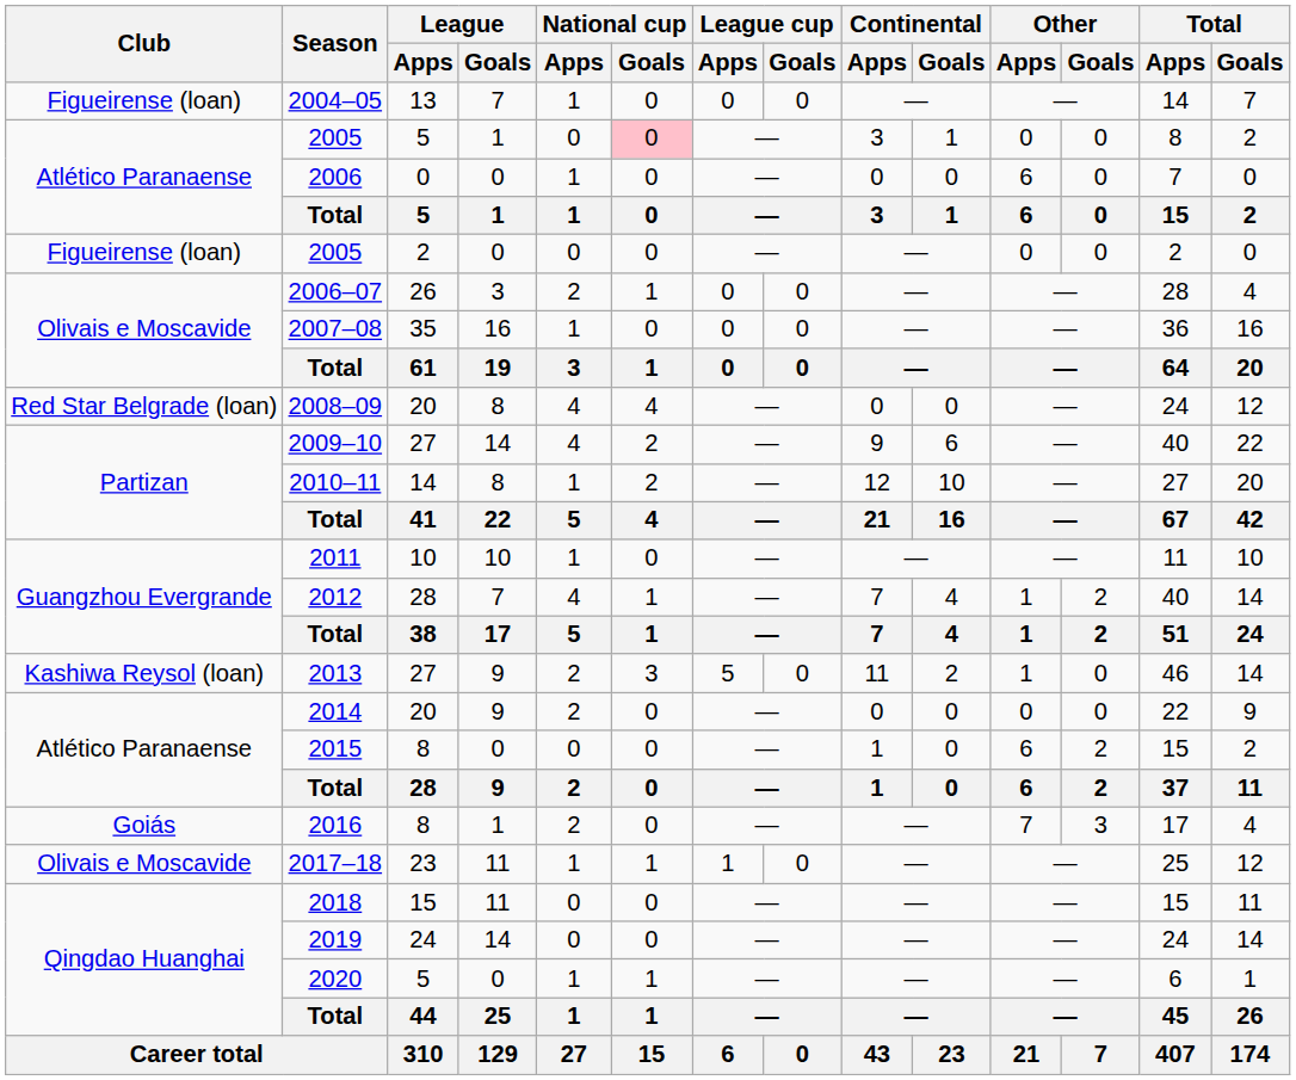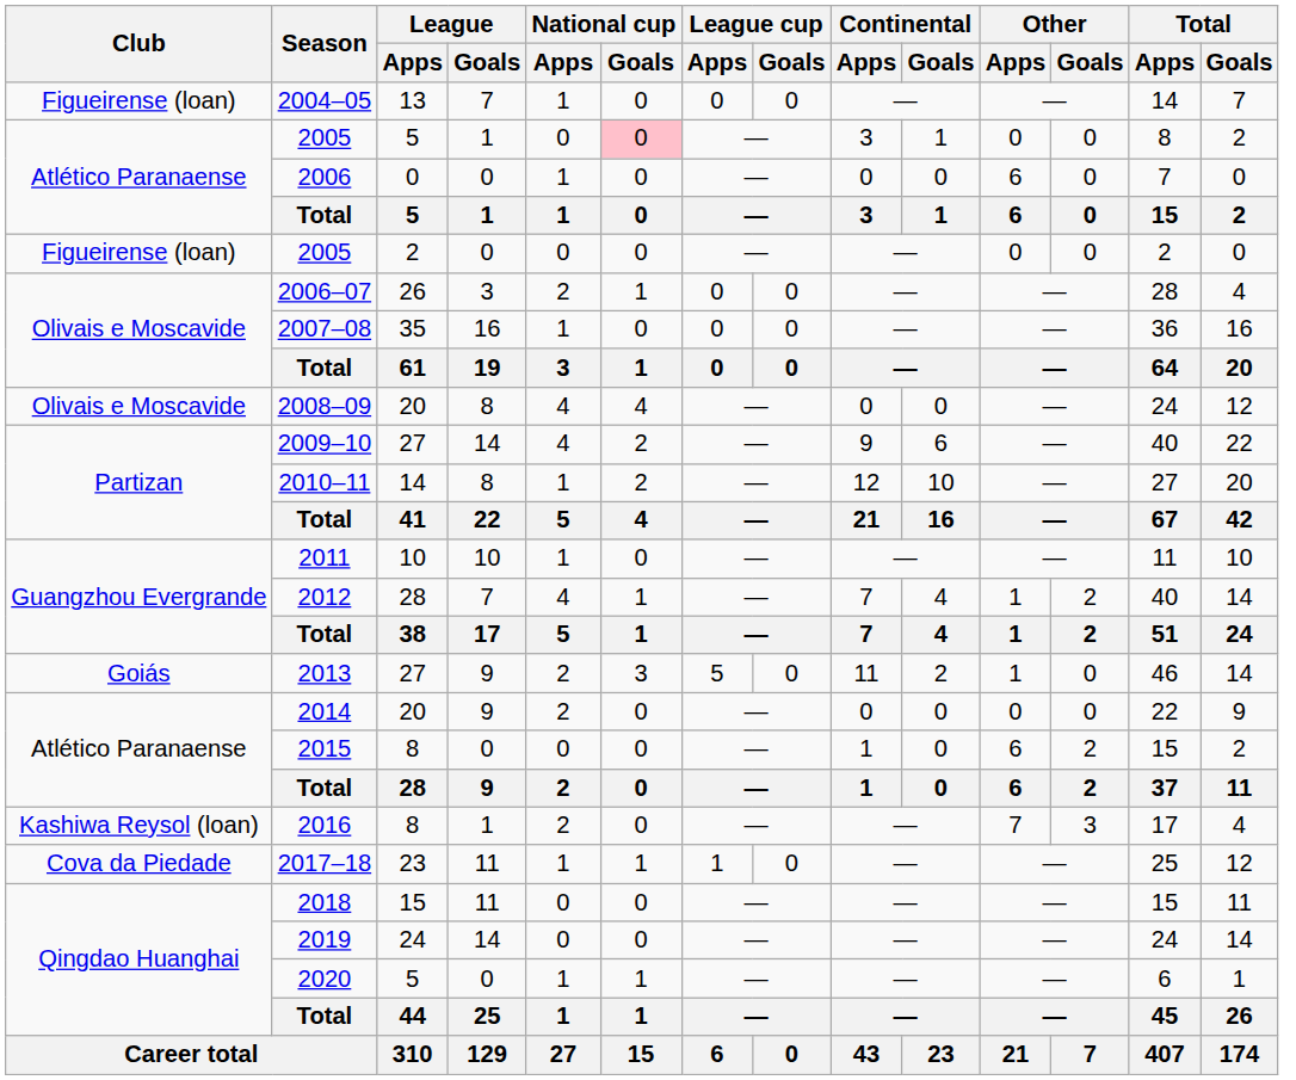 <table class="wikitable" style="text-align:center">
 <tr>
 <th rowspan="2">Club</th>
 <th rowspan="2">Season</th>
 <th colspan="2">League</th>
 <th colspan="2">National cup</th>
 <th colspan="2">League cup</th>
 <th colspan="2">Continental</th>
 <th colspan="2">Other</th>
 <th colspan="2">Total</th>
 </tr>
 <tr>
 <th>Apps</th>
 <th>Goals</th>
 <th>Apps</th>
 <th>Goals</th>
 <th>Apps</th>
 <th>Goals</th>
 <th>Apps</th>
 <th>Goals</th>
 <th>Apps</th>
 <th>Goals</th>
 <th>Apps</th>
 <th>Goals</th>
 </tr>
 <tr>
 <td><a href='#'>Figueirense</a> (loan)</td>
 <td><a href='#'>2004–05</a></td>
 <td>13</td>
 <td>7</td>
 <td>1</td>
 <td>0</td>
 <td>0</td>
 <td>0</td>
 <td colspan="2">—</td>
 <td colspan="2">—</td>
 <td>14</td>
 <td>7</td>
 </tr>
 <tr>
 <td rowspan="3"><a href='#'>Atlético Paranaense</a></td>
 <td><a href='#'>2005</a></td>
 <td>5</td>
 <td>1</td>
 <td>0</td>
 <td style="background: pink;">0</td>
 <td colspan="2">—</td>
 <td>3</td>
 <td>1</td>
 <td>0</td>
 <td>0</td>
 <td>8</td>
 <td>2</td>
 </tr>
 <tr>
 <td><a href='#'>2006</a></td>
 <td>0</td>
 <td>0</td>
 <td>1</td>
 <td>0</td>
 <td colspan="2">—</td>
 <td>0</td>
 <td>0</td>
 <td>6</td>
 <td>0</td>
 <td>7</td>
 <td>0</td>
 </tr>
 <tr>
 <th>Total</th>
 <th>5</th>
 <th>1</th>
 <th>1</th>
 <th>0</th>
 <th colspan="2">—</th>
 <th>3</th>
 <th>1</th>
 <th>6</th>
 <th>0</th>
 <th>15</th>
 <th>2</th>
 </tr>
 <tr>
 <td><a href='#'>Figueirense</a> (loan)</td>
 <td><a href='#'>2005</a></td>
 <td>2</td>
 <td>0</td>
 <td>0</td>
 <td>0</td>
 <td colspan="2">—</td>
 <td colspan="2">—</td>
 <td>0</td>
 <td>0</td>
 <td>2</td>
 <td>0</td>
 </tr>
 <tr>
 <td rowspan="3"><a href='#'>Olivais e Moscavide</a></td>
 <td><a href='#'>2006–07</a></td>
 <td>26</td>
 <td>3</td>
 <td>2</td>
 <td>1</td>
 <td>0</td>
 <td>0</td>
 <td colspan="2">—</td>
 <td colspan="2">—</td>
 <td>28</td>
 <td>4</td>
 </tr>
 <tr>
 <td><a href='#'>2007–08</a></td>
 <td>35</td>
 <td>16</td>
 <td>1</td>
 <td>0</td>
 <td>0</td>
 <td>0</td>
 <td colspan="2">—</td>
 <td colspan="2">—</td>
 <td>36</td>
 <td>16</td>
 </tr>
 <tr>
 <th>Total</th>
 <th>61</th>
 <th>19</th>
 <th>3</th>
 <th>1</th>
 <th>0</th>
 <th>0</th>
 <th colspan="2">—</th>
 <th colspan="2">—</th>
 <th>64</th>
 <th>20</th>
 </tr>
 <tr>
-<td><a href='#'>Red Star Belgrade</a> (loan)</td>
+<td><a href='#'>Olivais e Moscavide</a></td>
 <td><a href='#'>2008–09</a></td>
 <td>20</td>
 <td>8</td>
 <td>4</td>
 <td>4</td>
 <td colspan="2">—</td>
 <td>0</td>
 <td>0</td>
 <td colspan="2">—</td>
 <td>24</td>
 <td>12</td>
 </tr>
 <tr>
 <td rowspan="3"><a href='#'>Partizan</a></td>
 <td><a href='#'>2009–10</a></td>
 <td>27</td>
 <td>14</td>
 <td>4</td>
 <td>2</td>
 <td colspan="2">—</td>
 <td>9</td>
 <td>6</td>
 <td colspan="2">—</td>
 <td>40</td>
 <td>22</td>
 </tr>
 <tr>
 <td><a href='#'>2010–11</a></td>
 <td>14</td>
 <td>8</td>
 <td>1</td>
 <td>2</td>
 <td colspan="2">—</td>
 <td>12</td>
 <td>10</td>
 <td colspan="2">—</td>
 <td>27</td>
 <td>20</td>
 </tr>
 <tr>
 <th>Total</th>
 <th>41</th>
 <th>22</th>
 <th>5</th>
 <th>4</th>
 <th colspan="2">—</th>
 <th>21</th>
 <th>16</th>
 <th colspan="2">—</th>
 <th>67</th>
 <th>42</th>
 </tr>
 <tr>
 <td rowspan="3"><a href='#'>Guangzhou Evergrande</a></td>
 <td><a href='#'>2011</a></td>
 <td>10</td>
 <td>10</td>
 <td>1</td>
 <td>0</td>
 <td colspan="2">—</td>
 <td colspan="2">—</td>
 <td colspan="2">—</td>
 <td>11</td>
 <td>10</td>
 </tr>
 <tr>
 <td><a href='#'>2012</a></td>
 <td>28</td>
 <td>7</td>
 <td>4</td>
 <td>1</td>
 <td colspan="2">—</td>
 <td>7</td>
 <td>4</td>
 <td>1</td>
 <td>2</td>
 <td>40</td>
 <td>14</td>
 </tr>
 <tr>
 <th>Total</th>
 <th>38</th>
 <th>17</th>
 <th>5</th>
 <th>1</th>
 <th colspan="2">—</th>
 <th>7</th>
 <th>4</th>
 <th>1</th>
 <th>2</th>
 <th>51</th>
 <th>24</th>
 </tr>
 <tr>
-<td><a href='#'>Kashiwa Reysol</a> (loan)</td>
+<td><a href='#'>Goiás</a></td>
 <td><a href='#'>2013</a></td>
 <td>27</td>
 <td>9</td>
 <td>2</td>
 <td>3</td>
 <td>5</td>
 <td>0</td>
 <td>11</td>
 <td>2</td>
 <td>1</td>
 <td>0</td>
 <td>46</td>
 <td>14</td>
 </tr>
 <tr>
 <td rowspan="3">Atlético Paranaense</td>
 <td><a href='#'>2014</a></td>
 <td>20</td>
 <td>9</td>
 <td>2</td>
 <td>0</td>
 <td colspan="2">—</td>
 <td>0</td>
 <td>0</td>
 <td>0</td>
 <td>0</td>
 <td>22</td>
 <td>9</td>
 </tr>
 <tr>
 <td><a href='#'>2015</a></td>
 <td>8</td>
 <td>0</td>
 <td>0</td>
 <td>0</td>
 <td colspan="2">—</td>
 <td>1</td>
 <td>0</td>
 <td>6</td>
 <td>2</td>
 <td>15</td>
 <td>2</td>
 </tr>
 <tr>
 <th>Total</th>
 <th>28</th>
 <th>9</th>
 <th>2</th>
 <th>0</th>
 <th colspan="2">—</th>
 <th>1</th>
 <th>0</th>
 <th>6</th>
 <th>2</th>
 <th>37</th>
 <th>11</th>
 </tr>
 <tr>
-<td><a href='#'>Goiás</a></td>
+<td><a href='#'>Kashiwa Reysol</a> (loan)</td>
 <td><a href='#'>2016</a></td>
 <td>8</td>
 <td>1</td>
 <td>2</td>
 <td>0</td>
 <td colspan="2">—</td>
 <td colspan="2">—</td>
 <td>7</td>
 <td>3</td>
 <td>17</td>
 <td>4</td>
 </tr>
 <tr>
-<td><a href='#'>Olivais e Moscavide</a></td>
+<td><a href='#'>Cova da Piedade</a></td>
 <td><a href='#'>2017–18</a></td>
 <td>23</td>
 <td>11</td>
 <td>1</td>
 <td>1</td>
 <td>1</td>
 <td>0</td>
 <td colspan="2">—</td>
 <td colspan="2">—</td>
 <td>25</td>
 <td>12</td>
 </tr>
 <tr>
 <td rowspan="4"><a href='#'>Qingdao Huanghai</a></td>
 <td><a href='#'>2018</a></td>
 <td>15</td>
 <td>11</td>
 <td>0</td>
 <td>0</td>
 <td colspan="2">—</td>
 <td colspan="2">—</td>
 <td colspan="2">—</td>
 <td>15</td>
 <td>11</td>
 </tr>
 <tr>
 <td><a href='#'>2019</a></td>
 <td>24</td>
 <td>14</td>
 <td>0</td>
 <td>0</td>
 <td colspan="2">—</td>
 <td colspan="2">—</td>
 <td colspan="2">—</td>
 <td>24</td>
 <td>14</td>
 </tr>
 <tr>
 <td><a href='#'>2020</a></td>
 <td>5</td>
 <td>0</td>
 <td>1</td>
 <td>1</td>
 <td colspan="2">—</td>
 <td colspan="2">—</td>
 <td colspan="2">—</td>
 <td>6</td>
 <td>1</td>
 </tr>
 <tr>
 <th>Total</th>
 <th>44</th>
 <th>25</th>
 <th>1</th>
 <th>1</th>
 <th colspan="2">—</th>
 <th colspan="2">—</th>
 <th colspan="2">—</th>
 <th>45</th>
 <th>26</th>
 </tr>
 <tr>
 <th colspan="2">Career total</th>
 <th>310</th>
 <th>129</th>
 <th>27</th>
 <th>15</th>
 <th>6</th>
 <th>0</th>
 <th>43</th>
 <th>23</th>
 <th>21</th>
 <th>7</th>
 <th>407</th>
 <th>174</th>
 </tr>
 </table>
